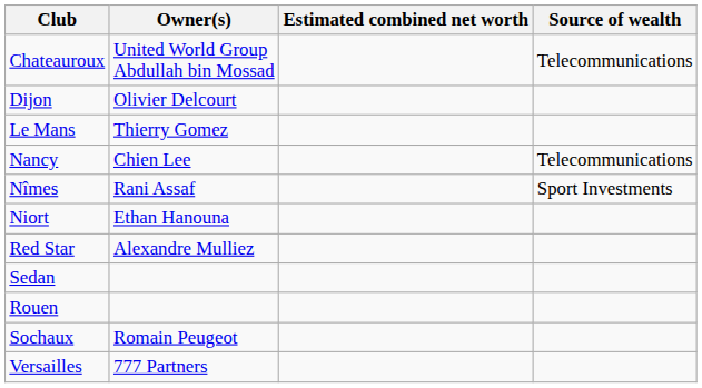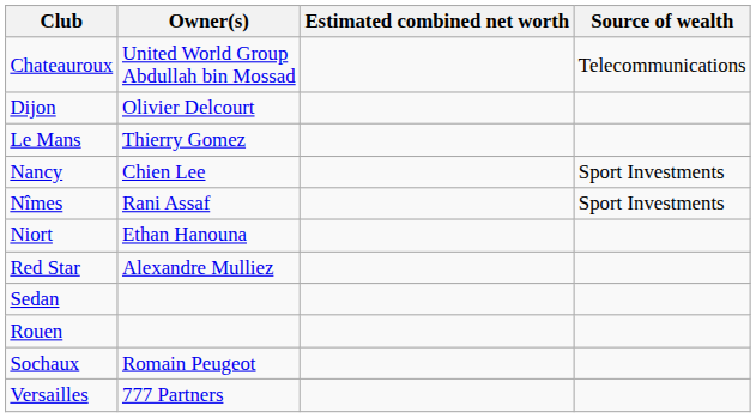 <table class="wikitable sortable">
 <tr>
 <th>Club</th>
 <th>Owner(s)</th>
 <th>Estimated combined net worth</th>
 <th>Source of wealth</th>
 </tr>
 <tr>
 <td><a href='#'>Chateauroux</a></td>
 <td> <a href='#'>United World Group</a><br> <a href='#'>Abdullah bin Mossad</a></td>
 <td></td>
 <td>Telecommunications</td>
 </tr>
 <tr>
 <td><a href='#'>Dijon</a></td>
 <td> <a href='#'>Olivier Delcourt</a></td>
 <td></td>
 <td></td>
 </tr>
 <tr>
 <td><a href='#'>Le Mans</a></td>
 <td> <a href='#'>Thierry Gomez</a></td>
 <td></td>
 </tr>
 <tr>
 <td><a href='#'>Nancy</a></td>
 <td> <a href='#'>Chien Lee</a></td>
 <td></td>
-<td>Telecommunications</td>
+<td>Sport Investments</td>
 </tr>
 <tr>
 <td><a href='#'>Nîmes</a></td>
 <td> <a href='#'>Rani Assaf</a></td>
 <td></td>
 <td>Sport Investments</td>
 </tr>
 <tr>
 <td><a href='#'>Niort</a></td>
 <td> <a href='#'>Ethan Hanouna</a></td>
 <td></td>
 <td></td>
 </tr>
 <tr>
 <td><a href='#'>Red Star</a></td>
 <td> <a href='#'>Alexandre Mulliez</a></td>
 <td></td>
 <td></td>
 </tr>
 <tr>
 <td><a href='#'>Sedan</a></td>
 <td></td>
 <td></td>
 <td></td>
 </tr>
 <tr>
 <td><a href='#'>Rouen</a></td>
 <td></td>
 <td></td>
 <td></td>
 </tr>
 <tr>
 <td><a href='#'>Sochaux</a></td>
 <td> <a href='#'>Romain Peugeot</a></td>
 <td></td>
 <td></td>
 </tr>
 <tr>
 <td><a href='#'>Versailles</a></td>
 <td> <a href='#'>777 Partners</a></td>
 <td></td>
 <td></td>
 </tr>
 </table>
